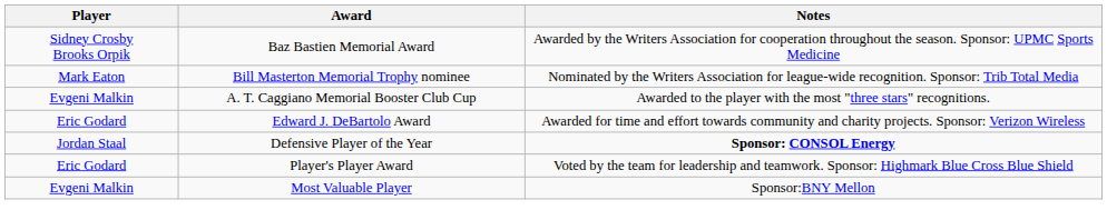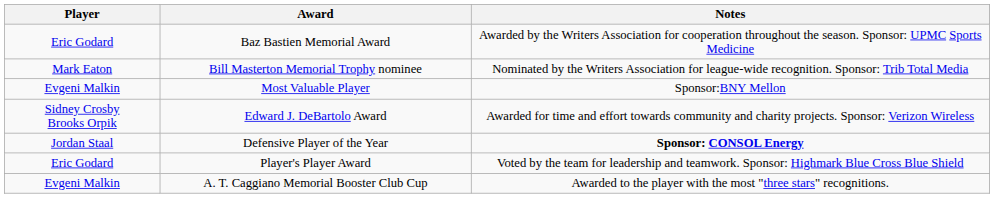 <table class="wikitable" border="1">
 <tr>
 <th width="15%">Player</th>
 <th width="30%">Award</th>
 <th width="50%">Notes</th>
 </tr>
 <tr style="text-align:center;">
-<td><a href='#'>Sidney Crosby</a><br><a href='#'>Brooks Orpik</a></td>
+<td><a href='#'>Eric Godard</a></td>
 <td>Baz Bastien Memorial Award</td>
 <td>Awarded by the Writers Association for cooperation throughout the season. Sponsor: <a href='#'>UPMC</a> <a href='#'>Sports Medicine</a></td>
 </tr>
 <tr style="text-align:center;">
 <td><a href='#'>Mark Eaton</a></td>
 <td><a href='#'>Bill Masterton Memorial Trophy</a> nominee</td>
 <td>Nominated by the Writers Association for league-wide recognition. Sponsor: <a href='#'>Trib Total Media</a></td>
 </tr>
 <tr style="text-align:center;">
 <td><a href='#'>Evgeni Malkin</a></td>
-<td>A. T. Caggiano Memorial Booster Club Cup</td>
-<td>Awarded to the player with the most "<a href='#'>three stars</a>" recognitions.</td>
+<td><a href='#'>Most Valuable Player</a></td>
+<td>Sponsor:<a href='#'>BNY Mellon</a></td>
 </tr>
 <tr style="text-align:center;">
-<td><a href='#'>Eric Godard</a></td>
+<td><a href='#'>Sidney Crosby</a><br><a href='#'>Brooks Orpik</a></td>
 <td><a href='#'>Edward J. DeBartolo</a> Award</td>
 <td>Awarded for time and effort towards community and charity projects. Sponsor: <a href='#'>Verizon Wireless</a></td>
 </tr>
 <tr style="text-align:center;">
 <td><a href='#'>Jordan Staal</a></td>
 <td>Defensive Player of the Year</td>
 <td><strong>Sponsor: <a href='#'>CONSOL Energy</a></strong></td>
 </tr>
 <tr style="text-align:center;">
 <td><a href='#'>Eric Godard</a></td>
 <td>Player's Player Award</td>
 <td>Voted by the team for leadership and teamwork. Sponsor: <a href='#'>Highmark Blue Cross Blue Shield</a></td>
 </tr>
 <tr style="text-align:center;">
 <td><a href='#'>Evgeni Malkin</a></td>
-<td><a href='#'>Most Valuable Player</a></td>
-<td>Sponsor:<a href='#'>BNY Mellon</a></td>
+<td>A. T. Caggiano Memorial Booster Club Cup</td>
+<td>Awarded to the player with the most "<a href='#'>three stars</a>" recognitions.</td>
 </tr>
 </table>
